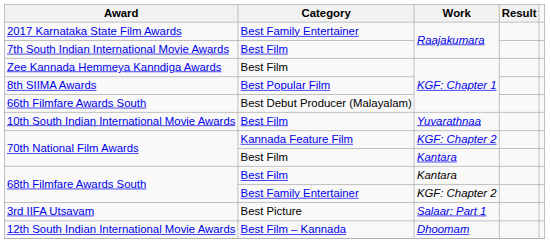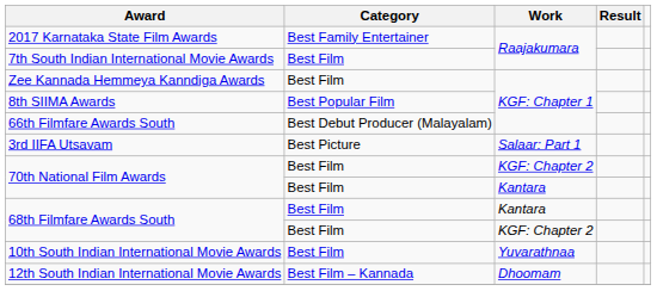 <table class="wikitable sortable plainrowheaders">
 <tr>
 <th scope="col">Award</th>
 <th scope="col">Category</th>
 <th scope="col">Work</th>
 <th scope="col">Result</th>
 <td></td>
 </tr>
 <tr>
 <td><a href='#'>2017 Karnataka State Film Awards</a></td>
 <td><a href='#'>Best Family Entertainer</a></td>
 <td rowspan=2><em><a href='#'>Raajakumara</a></em></td>
 <td></td>
 <td></td>
 </tr>
 <tr>
 <td><a href='#'>7th South Indian International Movie Awards</a></td>
 <td><a href='#'>Best Film</a></td>
 <td></td>
 <td></td>
 </tr>
 <tr>
 <td><a href='#'>Zee Kannada Hemmeya Kanndiga Awards</a></td>
 <td>Best Film</td>
 <td rowspan=3><em><a href='#'>KGF: Chapter 1</a></em></td>
 <td></td>
 <td></td>
 </tr>
 <tr>
 <td><a href='#'>8th SIIMA Awards</a></td>
 <td><a href='#'>Best Popular Film</a></td>
 <td></td>
 <td></td>
 </tr>
 <tr>
 <td><a href='#'>66th Filmfare Awards South</a></td>
 <td>Best Debut Producer (Malayalam)</td>
 <td></td>
 <td></td>
 </tr>
 <tr>
-<td><a href='#'>10th South Indian International Movie Awards</a></td>
-<td><a href='#'>Best Film</a></td>
-<td><em><a href='#'>Yuvarathnaa</a></em></td>
+<td><a href='#'>3rd IIFA Utsavam</a></td>
+<td>Best Picture</td>
+<td><em><a href='#'>Salaar: Part 1</a></em></td>
 <td></td>
 <td></td>
 </tr>
 <tr>
 <td rowspan=2><a href='#'>70th National Film Awards</a></td>
-<td><a href='#'>Kannada Feature Film</a></td>
+<td>Best Film</td>
 <td><em><a href='#'>KGF: Chapter 2</a></em></td>
 <td></td>
 <td></td>
 </tr>
 <tr>
 <td>Best Film</td>
 <td><em><a href='#'>Kantara</a></em></td>
 <td></td>
 <td></td>
 </tr>
 <tr>
 <td rowspan=2><a href='#'>68th Filmfare Awards South</a></td>
 <td><a href='#'>Best Film</a></td>
 <td><em>Kantara</em></td>
 <td></td>
 <td></td>
 </tr>
 <tr>
-<td><a href='#'>Best Family Entertainer</a></td>
+<td>Best Film</td>
 <td><em>KGF: Chapter 2</em></td>
 <td></td>
 <td></td>
 </tr>
 <tr>
-<td><a href='#'>3rd IIFA Utsavam</a></td>
-<td>Best Picture</td>
-<td><em><a href='#'>Salaar: Part 1</a></em></td>
+<td><a href='#'>10th South Indian International Movie Awards</a></td>
+<td><a href='#'>Best Film</a></td>
+<td><em><a href='#'>Yuvarathnaa</a></em></td>
 <td></td>
 <td></td>
 </tr>
 <tr>
 <td><a href='#'>12th South Indian International Movie Awards</a></td>
 <td><a href='#'>Best Film – Kannada</a></td>
 <td><em><a href='#'>Dhoomam</a></em></td>
 <td></td>
 <td></td>
 </tr>
 <tr>
 </tr>
 </table>
